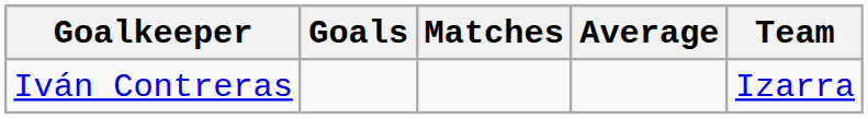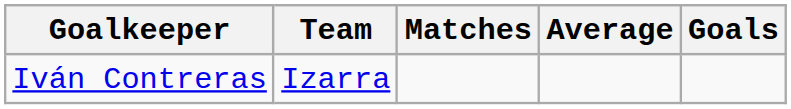 <table class="wikitable sortable" class="wikitable">
 <tr style="background:#ccc; text-align:center;">
 <th>Goalkeeper</th>
-<th>Goals</th>
+<th>Team</th>
 <th>Matches</th>
 <th>Average</th>
-<th>Team</th>
+<th>Goals</th>
 </tr>
 <tr>
 <td> <a href='#'>Iván Contreras</a></td>
+<td><a href='#'>Izarra</a></td>
 <td></td>
 <td></td>
 <td></td>
-<td><a href='#'>Izarra</a></td>
 </tr>
 </table>
